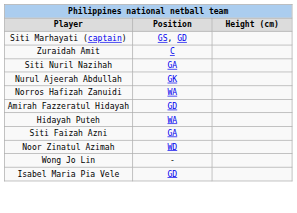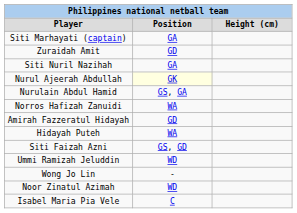 <table class="wikitable" style="font-size:90%; text-align:center">
 <tr>
 <td colspan="3" align="center" bgcolor="#ABCDEF"><strong>Philippines national netball team</strong></td>
 </tr>
 <tr align="center" bgcolor="gainsboro">
 <td width="180"><strong>Player</strong></td>
 <td width="110"><strong>Position</strong></td>
 <td width="110"><strong>Height (cm)</strong></td>
 </tr>
 <tr>
 <td>Siti Marhayati (<a href='#'>captain</a>)</td>
-<td><a href='#'>GS</a>, <a href='#'>GD</a></td>
+<td><a href='#'>GA</a></td>
 <td></td>
 </tr>
 <tr>
 <td>Zuraidah Amit</td>
-<td><a href='#'>C</a></td>
+<td><a href='#'>GD</a></td>
 <td></td>
 </tr>
 <tr>
 <td>Siti Nuril Nazihah</td>
 <td><a href='#'>GA</a></td>
 <td></td>
 </tr>
 <tr>
 <td>Nurul Ajeerah Abdullah</td>
-<td><a href='#'>GK</a></td>
+<td style="background: lightyellow;"><a href='#'>GK</a></td>
+<td></td>
+</tr>
+<tr>
+<td>Nurulain Abdul Hamid</td>
+<td><a href='#'>GS</a>, <a href='#'>GA</a></td>
 <td></td>
 </tr>
 <tr>
 <td>Norros Hafizah Zanuidi</td>
 <td><a href='#'>WA</a></td>
 <td></td>
 </tr>
 <tr>
 <td>Amirah Fazzeratul Hidayah</td>
 <td><a href='#'>GD</a></td>
 <td></td>
 </tr>
 <tr>
 <td>Hidayah Puteh</td>
 <td><a href='#'>WA</a></td>
 <td></td>
 </tr>
 <tr>
 <td>Siti Faizah Azni</td>
-<td><a href='#'>GA</a></td>
+<td><a href='#'>GS</a>, <a href='#'>GD</a></td>
 <td></td>
 </tr>
 <tr>
-<td>Noor Zinatul Azimah</td>
+<td>Ummi Ramizah Jeluddin</td>
 <td><a href='#'>WD</a></td>
 <td></td>
 </tr>
 <tr>
 <td>Wong Jo Lin</td>
 <td>-</td>
 <td></td>
 </tr>
 <tr>
+<td>Noor Zinatul Azimah</td>
+<td><a href='#'>WD</a></td>
+<td></td>
+</tr>
+<tr>
 <td>Isabel Maria Pia Vele</td>
-<td><a href='#'>GD</a></td>
+<td><a href='#'>C</a></td>
 <td></td>
 </tr>
 </table>
